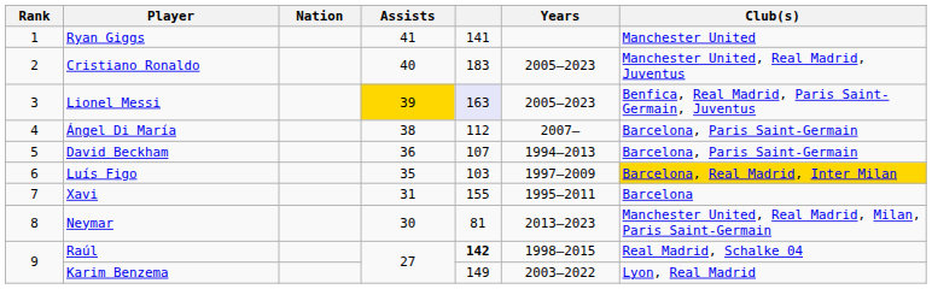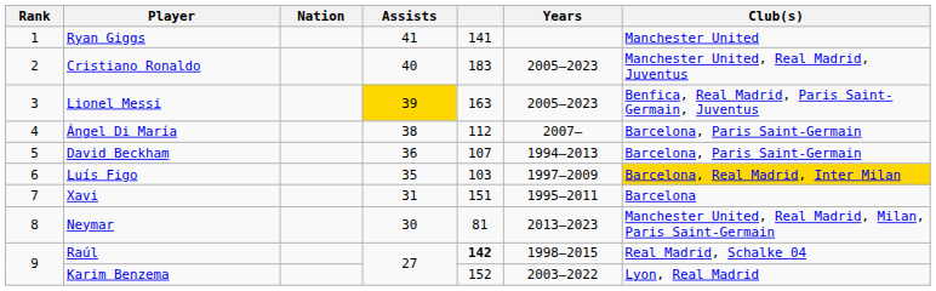 <table class="wikitable sortable" style="text-align:center" width="920">
 <tr>
 <th>Rank</th>
 <th>Player</th>
 <th>Nation</th>
 <th>Assists</th>
 <th></th>
 <th>Years</th>
 <th width=300>Club(s)</th>
 </tr>
 <tr>
 <td align=center>1</td>
 <td align=left><a href='#'>Ryan Giggs</a></td>
 <td align=left></td>
 <td>41</td>
 <td>141</td>
 <td></td>
 <td align=left><a href='#'>Manchester United</a></td>
 </tr>
 <tr>
 <td align=center>2</td>
 <td align=left><a href='#'>Cristiano Ronaldo</a></td>
 <td align=left></td>
 <td>40</td>
 <td>183</td>
 <td>2005–2023</td>
 <td align=left><a href='#'>Manchester United</a>, <a href='#'>Real Madrid</a>, <a href='#'>Juventus</a></td>
 </tr>
 <tr>
 <td align=center>3</td>
 <td align=left><a href='#'>Lionel Messi</a></td>
 <td align=left></td>
 <td style="background: gold;">39</td>
-<td style="background: lavender;">163</td>
+<td>163</td>
 <td>2005–2023</td>
 <td align=left><a href='#'>Benfica</a>, <a href='#'>Real Madrid</a>, <a href='#'>Paris Saint-Germain</a>, <a href='#'>Juventus</a></td>
 </tr>
 <tr>
 <td align=center>4</td>
 <td align=left><a href='#'>Ángel Di María</a></td>
 <td align=left></td>
 <td>38</td>
 <td>112</td>
 <td>2007–</td>
 <td align=left><a href='#'>Barcelona</a>, <a href='#'>Paris Saint-Germain</a></td>
 </tr>
 <tr>
 <td align=center>5</td>
 <td align=left><a href='#'>David Beckham</a></td>
 <td align=left></td>
 <td>36</td>
 <td>107</td>
 <td>1994–2013</td>
 <td align=left><a href='#'>Barcelona</a>, <a href='#'>Paris Saint-Germain</a></td>
 </tr>
 <tr>
 <td align=center>6</td>
 <td align=left><a href='#'>Luís Figo</a></td>
 <td align=left></td>
 <td>35</td>
 <td>103</td>
 <td>1997–2009</td>
 <td align=left style="background: gold;"><a href='#'>Barcelona</a>, <a href='#'>Real Madrid</a>, <a href='#'>Inter Milan</a></td>
 </tr>
 <tr>
 <td align=center>7</td>
 <td align=left><a href='#'>Xavi</a></td>
 <td align=left></td>
 <td>31</td>
-<td>155</td>
+<td>151</td>
 <td>1995–2011</td>
 <td align=left><a href='#'>Barcelona</a></td>
 </tr>
 <tr>
 <td align=center>8</td>
 <td align=left><a href='#'>Neymar</a></td>
 <td align=left></td>
 <td>30</td>
 <td>81</td>
 <td>2013–2023</td>
 <td align=left><a href='#'>Manchester United</a>, <a href='#'>Real Madrid</a>, <a href='#'>Milan</a>, <a href='#'>Paris Saint-Germain</a></td>
 </tr>
 <tr>
 <td rowspan=2 align=center>9</td>
 <td align=left><a href='#'>Raúl</a></td>
 <td align=left></td>
 <td rowspan=2>27</td>
 <td><strong>142</strong></td>
 <td>1998–2015</td>
 <td align=left><a href='#'>Real Madrid</a>, <a href='#'>Schalke 04</a></td>
 </tr>
 <tr>
 <td align=left><a href='#'>Karim Benzema</a></td>
 <td align=left></td>
-<td>149</td>
+<td>152</td>
 <td>2003–2022</td>
 <td align=left><a href='#'>Lyon</a>, <a href='#'>Real Madrid</a></td>
 </tr>
 </table>
